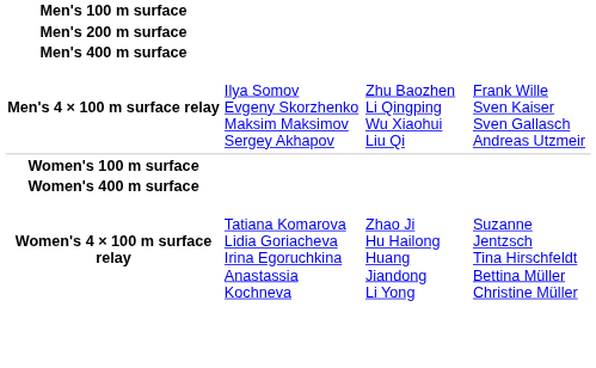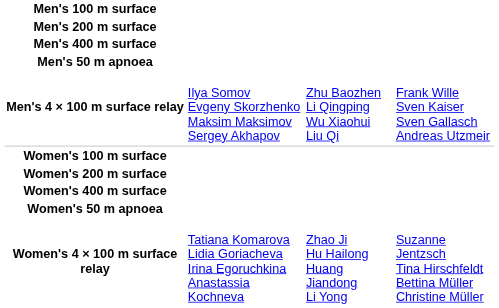 <table>
 <tr>
 <th scope="row">Men's 100 m surface</th>
 <td></td>
 <td></td>
 <td></td>
 </tr>
 <tr>
 <th scope="row">Men's 200 m surface</th>
 <td></td>
 <td></td>
 <td></td>
 </tr>
 <tr>
 <th scope="row">Men's 400 m surface</th>
 <td></td>
 <td></td>
 <td></td>
 </tr>
 <tr>
+<th scope="row">Men's 50 m apnoea</th>
+<td></td>
+<td></td>
+<td></td>
+</tr>
+<tr>
 <th scope="row">Men's 4 × 100 m surface relay</th>
 <td><br><a href='#'>Ilya Somov</a><br><a href='#'>Evgeny Skorzhenko</a><br><a href='#'>Maksim Maksimov</a><br><a href='#'>Sergey Akhapov</a></td>
 <td><br><a href='#'>Zhu Baozhen</a><br><a href='#'>Li Qingping</a><br><a href='#'>Wu Xiaohui</a><br><a href='#'>Liu Qi</a></td>
 <td><br><a href='#'>Frank Wille</a><br><a href='#'>Sven Kaiser</a><br><a href='#'>Sven Gallasch</a><br><a href='#'>Andreas Utzmeir</a></td>
 </tr>
 <tr bgcolor=#DDDDDD>
 <td colspan=4></td>
 </tr>
 <tr>
 <th scope="row">Women's 100 m surface</th>
 <td></td>
 <td></td>
 <td></td>
 </tr>
 <tr>
+<th scope="row">Women's 200 m surface</th>
+<td></td>
+<td></td>
+<td></td>
+</tr>
+<tr>
 <th scope="row">Women's 400 m surface</th>
+<td></td>
+<td></td>
+<td></td>
+</tr>
+<tr>
+<th scope="row">Women's 50 m apnoea</th>
 <td></td>
 <td></td>
 <td></td>
 </tr>
 <tr>
 <th scope="row">Women's 4 × 100 m surface relay</th>
 <td><br><a href='#'>Tatiana Komarova</a><br><a href='#'>Lidia Goriacheva</a><br><a href='#'>Irina Egoruchkina</a><br><a href='#'>Anastassia Kochneva</a></td>
 <td><br><a href='#'>Zhao Ji</a><br><a href='#'>Hu Hailong</a><br><a href='#'>Huang Jiandong</a><br><a href='#'>Li Yong</a></td>
 <td><br><a href='#'>Suzanne Jentzsch</a><br><a href='#'>Tina Hirschfeldt</a><br><a href='#'>Bettina Müller</a><br><a href='#'>Christine Müller</a></td>
 </tr>
 </table>
